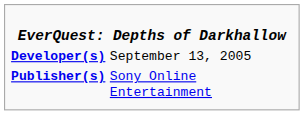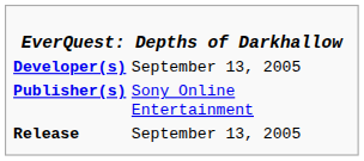 <table class="infobox" style="float:right; width:264px; font-size:90%;">
 <tr>
 <td colspan=2 style="font-size:110%; text-align:center;"><br><strong><em>EverQuest: Depths of Darkhallow</em></strong><br></td>
 </tr>
 <tr>
 <td><strong><a href='#'>Developer(s)</a></strong></td>
 <td>September 13, 2005</td>
 </tr>
 <tr>
 <td><strong><a href='#'>Publisher(s)</a></strong></td>
 <td><a href='#'>Sony Online Entertainment</a></td>
 </tr>
 <tr>
+<td><strong>Release</strong></td>
+<td>September 13, 2005</td>
+</tr>
+<tr>
 </tr>
 </table>
